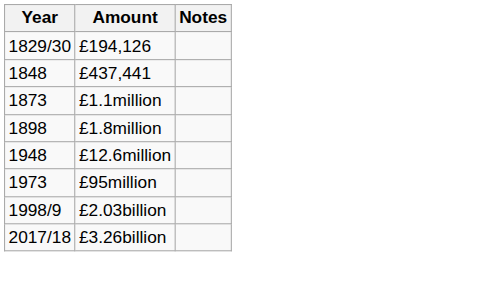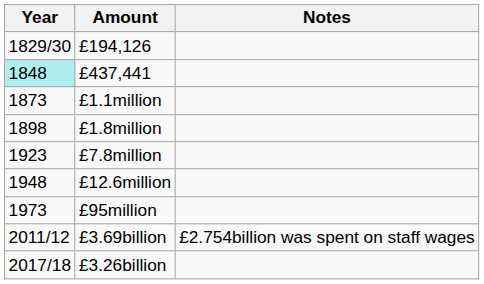 <table class="wikitable">
 <tr>
 <th>Year</th>
 <th>Amount</th>
 <th>Notes</th>
 </tr>
 <tr>
 <td>1829/30</td>
 <td>£194,126</td>
 <td></td>
 </tr>
 <tr>
-<td>1848</td>
+<td style="background: paleturquoise;">1848</td>
 <td>£437,441</td>
 <td></td>
 </tr>
 <tr>
 <td>1873</td>
 <td>£1.1million</td>
 <td></td>
 </tr>
 <tr>
 <td>1898</td>
 <td>£1.8million</td>
 <td></td>
 </tr>
 <tr>
+<td>1923</td>
+<td>£7.8million</td>
+<td></td>
+</tr>
+<tr>
 <td>1948</td>
 <td>£12.6million</td>
 <td></td>
 </tr>
 <tr>
 <td>1973</td>
 <td>£95million</td>
 <td></td>
 </tr>
 <tr>
-<td>1998/9</td>
-<td>£2.03billion</td>
-<td></td>
+<td>2011/12</td>
+<td>£3.69billion</td>
+<td>£2.754billion was spent on staff wages</td>
 </tr>
 <tr>
 <td>2017/18</td>
 <td>£3.26billion</td>
 <td></td>
 </tr>
 </table>
